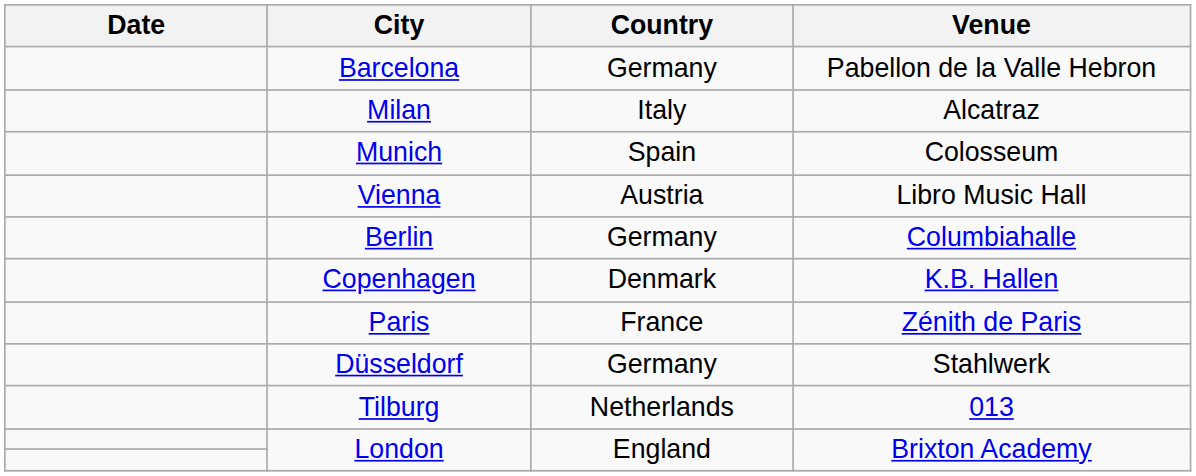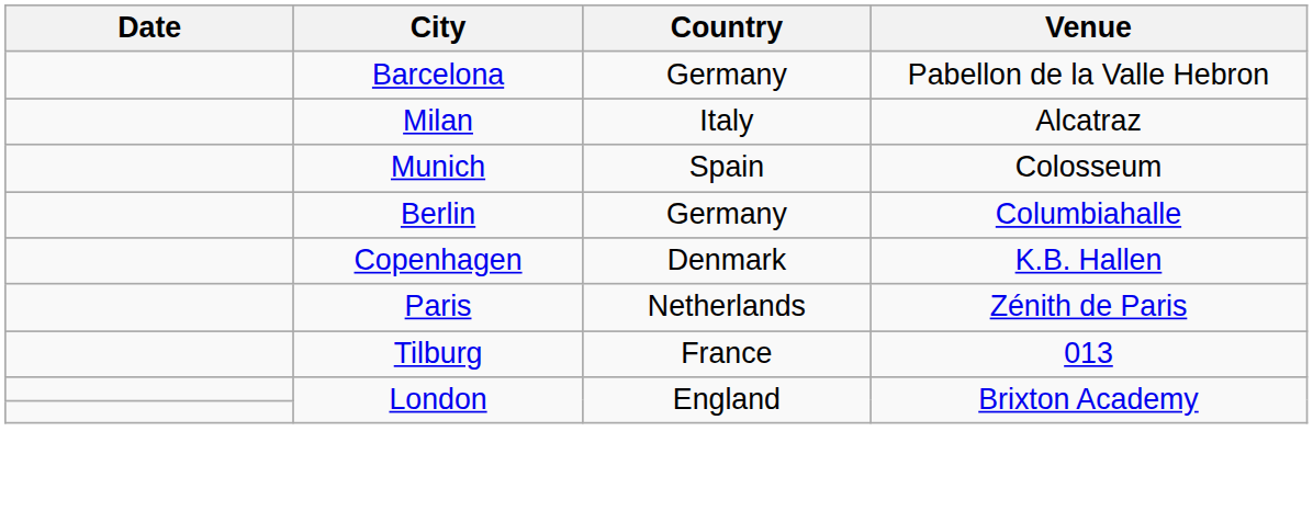 <table class="wikitable" style="text-align:center;">
 <tr>
 <th style="width:150px;">Date</th>
 <th style="width:150px;">City</th>
 <th style="width:150px;">Country</th>
 <th style="width:230px;">Venue</th>
 </tr>
 <tr>
 <td></td>
 <td><a href='#'>Barcelona</a></td>
 <td>Germany</td>
 <td>Pabellon de la Valle Hebron</td>
 </tr>
 <tr>
 <td></td>
 <td><a href='#'>Milan</a></td>
 <td>Italy</td>
 <td>Alcatraz</td>
 </tr>
 <tr>
 <td></td>
 <td><a href='#'>Munich</a></td>
 <td>Spain</td>
 <td>Colosseum</td>
 </tr>
 <tr>
 <td></td>
-<td><a href='#'>Vienna</a></td>
-<td>Austria</td>
-<td>Libro Music Hall</td>
-</tr>
-<tr>
-<td></td>
 <td><a href='#'>Berlin</a></td>
 <td>Germany</td>
 <td><a href='#'>Columbiahalle</a></td>
 </tr>
 <tr>
 <td></td>
 <td><a href='#'>Copenhagen</a></td>
 <td>Denmark</td>
 <td><a href='#'>K.B. Hallen</a></td>
 </tr>
 <tr>
 <td></td>
 <td><a href='#'>Paris</a></td>
-<td>France</td>
+<td>Netherlands</td>
 <td><a href='#'>Zénith de Paris</a></td>
 </tr>
 <tr>
 <td></td>
-<td><a href='#'>Düsseldorf</a></td>
-<td>Germany</td>
-<td>Stahlwerk</td>
-</tr>
-<tr>
-<td></td>
 <td><a href='#'>Tilburg</a></td>
-<td>Netherlands</td>
+<td>France</td>
 <td><a href='#'>013</a></td>
 </tr>
 <tr>
 <td></td>
 <td rowspan="2"><a href='#'>London</a></td>
 <td rowspan="2">England</td>
 <td rowspan="2"><a href='#'>Brixton Academy</a></td>
 </tr>
 <tr>
 <td></td>
 </tr>
 </table>
